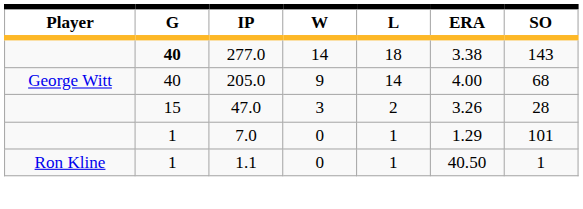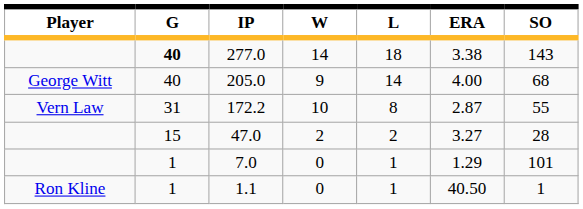 <table class="wikitable sortable">
 <tr>
 <th style="background:#FFFFFF; border-top:#000000 5px solid; border-bottom:#FDB827 5px solid;" width="16%">Player</th>
 <th style="background:#FFFFFF; border-top:#000000 5px solid; border-bottom:#FDB827 5px solid;" width="9%">G</th>
 <th style="background:#FFFFFF; border-top:#000000 5px solid; border-bottom:#FDB827 5px solid;" width="9%">IP</th>
 <th style="background:#FFFFFF; border-top:#000000 5px solid; border-bottom:#FDB827 5px solid;" width="9%">W</th>
 <th style="background:#FFFFFF; border-top:#000000 5px solid; border-bottom:#FDB827 5px solid;" width="9%">L</th>
 <th style="background:#FFFFFF; border-top:#000000 5px solid; border-bottom:#FDB827 5px solid;" width="9%">ERA</th>
 <th style="background:#FFFFFF; border-top:#000000 5px solid; border-bottom:#FDB827 5px solid;" width="9%">SO</th>
 </tr>
 <tr align="center">
 <td></td>
 <td><strong>40</strong></td>
 <td>277.0</td>
 <td>14</td>
 <td>18</td>
 <td>3.38</td>
 <td>143</td>
 </tr>
 <tr align="center">
 <td><a href='#'>George Witt</a></td>
 <td>40</td>
 <td>205.0</td>
 <td>9</td>
 <td>14</td>
 <td>4.00</td>
 <td>68</td>
 </tr>
 <tr align="center">
+<td><a href='#'>Vern Law</a></td>
+<td>31</td>
+<td>172.2</td>
+<td>10</td>
+<td>8</td>
+<td>2.87</td>
+<td>55</td>
+</tr>
+<tr align="center">
 <td></td>
 <td>15</td>
 <td>47.0</td>
-<td>3</td>
 <td>2</td>
-<td>3.26</td>
+<td>2</td>
+<td>3.27</td>
 <td>28</td>
 </tr>
 <tr align="center">
 <td></td>
 <td>1</td>
 <td>7.0</td>
 <td>0</td>
 <td>1</td>
 <td>1.29</td>
 <td>101</td>
 </tr>
 <tr align="center">
 <td><a href='#'>Ron Kline</a></td>
 <td>1</td>
 <td>1.1</td>
 <td>0</td>
 <td>1</td>
 <td>40.50</td>
 <td>1</td>
 </tr>
 </table>
